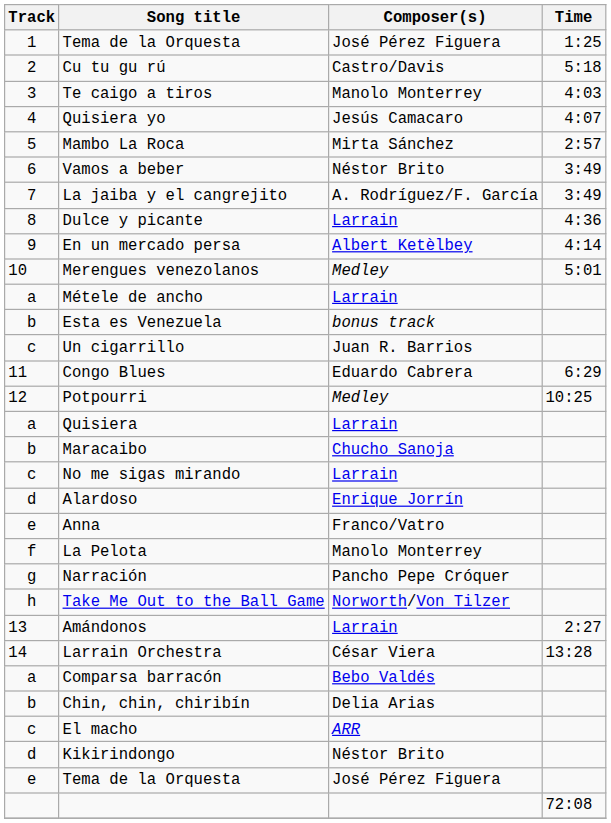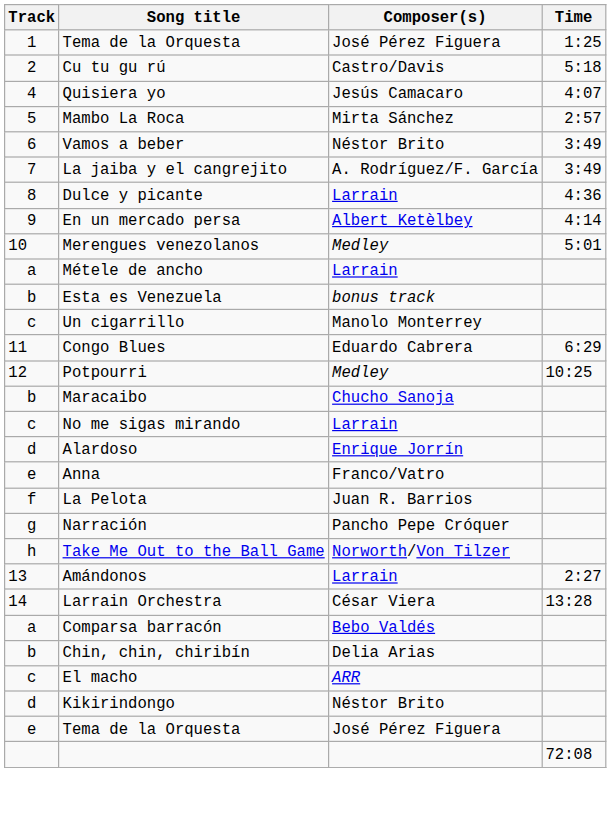 <table class="wikitable">
 <tr>
 <th>Track</th>
 <th>Song title</th>
 <th>Composer(s)</th>
 <th>Time</th>
 </tr>
 <tr>
 <td>  1</td>
 <td>Tema de la Orquesta</td>
 <td>José Pérez Figuera</td>
 <td>  1:25</td>
 </tr>
 <tr>
 <td>  2</td>
 <td>Cu tu gu rú</td>
 <td>Castro/Davis</td>
 <td>  5:18</td>
-</tr>
-<tr>
-<td>  3</td>
-<td>Te caigo a tiros</td>
-<td>Manolo Monterrey</td>
-<td>  4:03</td>
 </tr>
 <tr>
 <td>  4</td>
 <td>Quisiera yo</td>
 <td>Jesús Camacaro</td>
 <td>  4:07</td>
 </tr>
 <tr>
 <td>  5</td>
 <td>Mambo La Roca</td>
 <td>Mirta Sánchez</td>
 <td>  2:57</td>
 </tr>
 <tr>
 <td>  6</td>
 <td>Vamos a beber</td>
 <td>Néstor Brito</td>
 <td>  3:49</td>
 </tr>
 <tr>
 <td>  7</td>
 <td>La jaiba y el cangrejito</td>
 <td>A. Rodríguez/F. García</td>
 <td>  3:49</td>
 </tr>
 <tr>
 <td>  8</td>
 <td>Dulce y picante</td>
 <td><a href='#'>Larrain</a></td>
 <td>  4:36</td>
 </tr>
 <tr>
 <td>  9</td>
 <td>En un mercado persa</td>
 <td><a href='#'>Albert Ketèlbey</a></td>
 <td>  4:14</td>
 </tr>
 <tr>
 <td>10</td>
 <td>Merengues venezolanos</td>
 <td><em>Medley</em></td>
 <td>  5:01</td>
 </tr>
 <tr>
 <td>  a</td>
 <td>Métele de ancho</td>
 <td><a href='#'>Larrain</a></td>
 <td> </td>
 </tr>
 <tr>
 <td>  b</td>
 <td>Esta es Venezuela</td>
 <td><em>bonus track</em></td>
 <td> </td>
 </tr>
 <tr>
 <td>  c</td>
 <td>Un cigarrillo</td>
-<td>Juan R. Barrios</td>
+<td>Manolo Monterrey</td>
 <td> </td>
 </tr>
 <tr>
 <td>11</td>
 <td>Congo Blues</td>
 <td>Eduardo Cabrera</td>
 <td>  6:29</td>
 </tr>
 <tr>
 <td>12</td>
 <td>Potpourri</td>
 <td><em>Medley</em></td>
 <td>10:25</td>
-</tr>
-<tr>
-<td>  a</td>
-<td>Quisiera</td>
-<td><a href='#'>Larrain</a></td>
-<td> </td>
 </tr>
 <tr>
 <td>  b</td>
 <td>Maracaibo</td>
 <td><a href='#'>Chucho Sanoja</a></td>
 <td> </td>
 </tr>
 <tr>
 <td>  c</td>
 <td>No me sigas mirando</td>
 <td><a href='#'>Larrain</a></td>
 <td> </td>
 </tr>
 <tr>
 <td>  d</td>
 <td>Alardoso</td>
 <td><a href='#'>Enrique Jorrín</a></td>
 <td> </td>
 </tr>
 <tr>
 <td>  e</td>
 <td>Anna</td>
 <td>Franco/Vatro</td>
 <td> </td>
 </tr>
 <tr>
 <td>  f</td>
 <td>La Pelota</td>
-<td>Manolo Monterrey</td>
+<td>Juan R. Barrios</td>
 <td> </td>
 </tr>
 <tr>
 <td>  g</td>
 <td>Narración</td>
 <td>Pancho Pepe Cróquer</td>
 <td> </td>
 </tr>
 <tr>
 <td>  h</td>
 <td><a href='#'>Take Me Out to the Ball Game</a></td>
 <td><a href='#'>Norworth</a>/<a href='#'>Von Tilzer</a></td>
 <td> </td>
 </tr>
 <tr>
 <td>13</td>
 <td>Amándonos</td>
 <td><a href='#'>Larrain</a></td>
 <td>  2:27</td>
 </tr>
 <tr>
 <td>14</td>
 <td>Larrain Orchestra</td>
 <td>César Viera</td>
 <td>13:28</td>
 </tr>
 <tr>
 <td>  a</td>
 <td>Comparsa barracón</td>
 <td><a href='#'>Bebo Valdés</a> </td>
 </tr>
 <tr>
 <td>  b</td>
 <td>Chin, chin, chiribín</td>
 <td>Delia Arias</td>
 <td> </td>
 </tr>
 <tr>
 <td>  c</td>
 <td>El macho</td>
 <td><em><a href='#'>ARR</a></em></td>
 <td> </td>
 </tr>
 <tr>
 <td>  d</td>
 <td>Kikirindongo</td>
 <td>Néstor Brito</td>
 <td> </td>
 </tr>
 <tr>
 <td>  e</td>
 <td>Tema de la Orquesta</td>
 <td>José Pérez Figuera</td>
 <td> </td>
 </tr>
 <tr>
 <td> </td>
 <td> </td>
 <td> </td>
 <td>72:08</td>
 </tr>
 <tr>
 </tr>
 </table>
